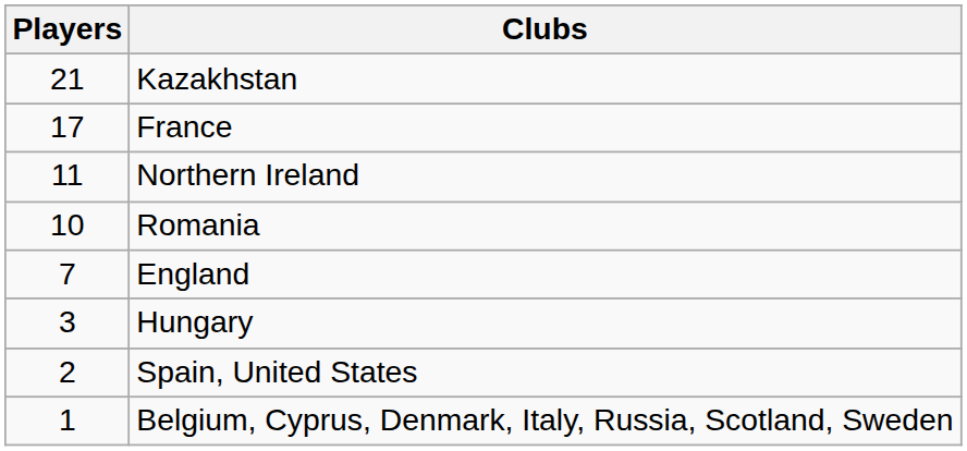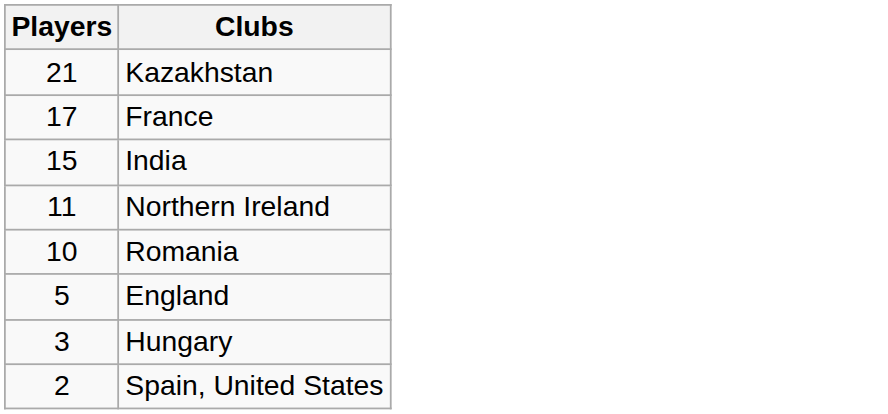 <table class="wikitable">
 <tr>
 <th>Players</th>
 <th>Clubs</th>
 </tr>
 <tr>
 <td align="center">21</td>
 <td> Kazakhstan</td>
 </tr>
 <tr>
 <td align="center">17</td>
 <td> France</td>
 </tr>
 <tr>
+<td align="center">15</td>
+<td> India</td>
+</tr>
+<tr>
 <td align="center">11</td>
 <td> Northern Ireland</td>
 </tr>
 <tr>
 <td align="center">10</td>
 <td> Romania</td>
 </tr>
 <tr>
-<td align="center">7</td>
+<td align="center">5</td>
 <td> England</td>
 </tr>
 <tr>
 <td align="center">3</td>
 <td> Hungary</td>
 </tr>
 <tr>
 <td align="center">2</td>
 <td> Spain,  United States</td>
 </tr>
-<tr>
-<td align="center">1</td>
-<td> Belgium,  Cyprus,  Denmark,  Italy,  Russia,  Scotland,  Sweden</td>
-</tr>
 </table>
